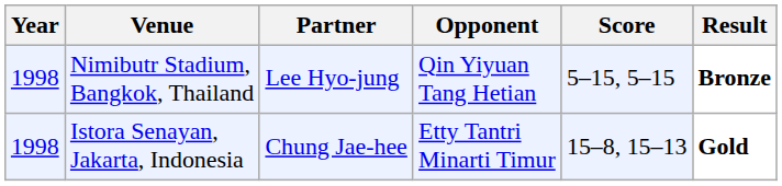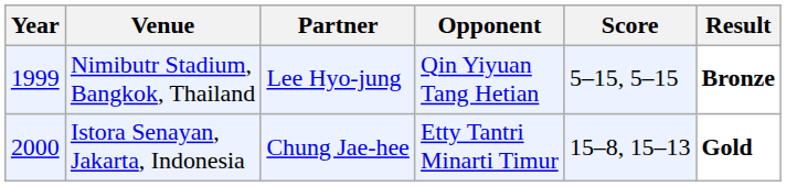 <table class="sortable wikitable" style="font-size: 90%;">
 <tr>
 <th>Year</th>
 <th>Venue</th>
 <th>Partner</th>
 <th>Opponent</th>
 <th>Score</th>
 <th>Result</th>
 </tr>
 <tr style="background:#ECF2FF">
-<td align="center"><a href='#'>1998</a></td>
+<td align="center"><a href='#'>1999</a></td>
 <td align="left"><a href='#'>Nimibutr Stadium</a>,<br><a href='#'>Bangkok</a>, Thailand</td>
 <td align="left"> <a href='#'>Lee Hyo-jung</a></td>
 <td align="left"> <a href='#'>Qin Yiyuan</a><br> <a href='#'>Tang Hetian</a></td>
 <td align="left">5–15, 5–15</td>
 <td style="text-align:left; background:white"> <strong>Bronze</strong></td>
 </tr>
 <tr style="background:#ECF2FF">
-<td align="center"><a href='#'>1998</a></td>
+<td align="center"><a href='#'>2000</a></td>
 <td align="left"><a href='#'>Istora Senayan</a>,<br><a href='#'>Jakarta</a>, Indonesia</td>
 <td align="left"> <a href='#'>Chung Jae-hee</a></td>
 <td align="left"> <a href='#'>Etty Tantri</a><br> <a href='#'>Minarti Timur</a></td>
 <td align="left">15–8, 15–13</td>
 <td style="text-align:left; background:white"> <strong>Gold</strong></td>
 </tr>
 </table>
